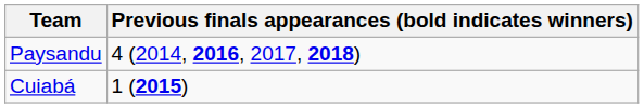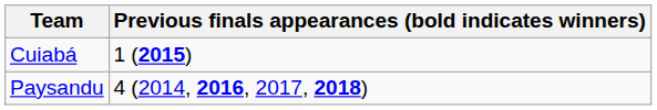 <table class="wikitable">
 <tr>
 <th>Team</th>
 <th>Previous finals appearances (bold indicates winners)</th>
 </tr>
 <tr>
+<td> <a href='#'>Cuiabá</a></td>
+<td>1 (<a href='#'><strong>2015</strong></a>)</td>
+</tr>
+<tr>
 <td> <a href='#'>Paysandu</a></td>
 <td>4 (<a href='#'>2014</a>, <a href='#'><strong>2016</strong></a>, <a href='#'>2017</a>, <a href='#'><strong>2018</strong></a>)</td>
 </tr>
-<tr>
-<td> <a href='#'>Cuiabá</a></td>
-<td>1 (<a href='#'><strong>2015</strong></a>)</td>
-</tr>
 </table>
